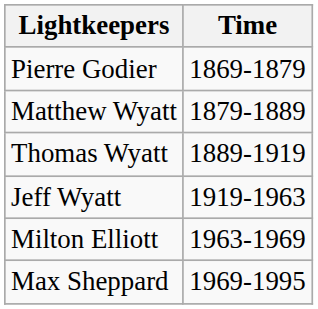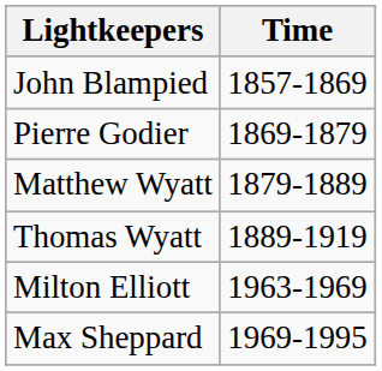 <table class="wikitable">
 <tr>
 <th>Lightkeepers</th>
 <th>Time</th>
+</tr>
+<tr>
+<td>John Blampied</td>
+<td>1857-1869</td>
 </tr>
 <tr>
 <td>Pierre Godier</td>
 <td>1869-1879</td>
 </tr>
 <tr>
 <td>Matthew Wyatt</td>
 <td>1879-1889</td>
 </tr>
 <tr>
 <td>Thomas Wyatt</td>
 <td>1889-1919</td>
 </tr>
 <tr>
-<td>Jeff Wyatt</td>
-<td>1919-1963</td>
-</tr>
-<tr>
 <td>Milton Elliott</td>
 <td>1963-1969</td>
 </tr>
 <tr>
 <td>Max Sheppard</td>
 <td>1969-1995</td>
 </tr>
 </table>
